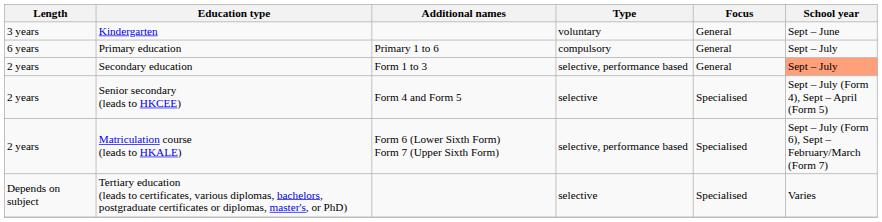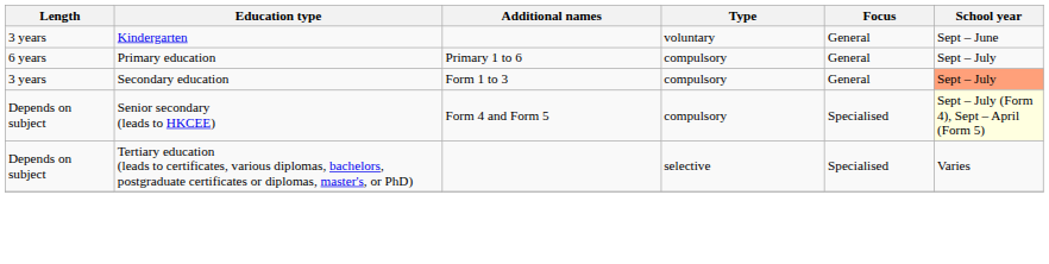 <table class="wikitable">
 <tr>
 <th width="10%">Length</th>
 <th width="30%">Education type</th>
 <th width="20%">Additional names</th>
 <th width="15%">Type</th>
 <th width="10%">Focus</th>
 <th width="10%">School year</th>
 </tr>
 <tr>
 <td>3 years</td>
 <td><a href='#'>Kindergarten</a></td>
 <td></td>
 <td>voluntary</td>
 <td>General</td>
 <td>Sept – June</td>
 </tr>
 <tr>
 <td>6 years</td>
 <td>Primary education</td>
 <td>Primary 1 to 6</td>
 <td>compulsory</td>
 <td>General</td>
 <td>Sept – July</td>
 </tr>
 <tr>
-<td>2 years</td>
+<td>3 years</td>
 <td>Secondary education</td>
 <td>Form 1 to 3</td>
-<td>selective, performance based</td>
+<td>compulsory</td>
 <td>General</td>
 <td style="background: lightsalmon;">Sept – July</td>
 </tr>
 <tr>
-<td>2 years</td>
+<td>Depends on subject</td>
 <td>Senior secondary <br>(leads to <a href='#'>HKCEE</a>)</td>
 <td>Form 4 and Form 5</td>
-<td>selective</td>
+<td>compulsory</td>
 <td>Specialised</td>
-<td>Sept – July (Form 4), Sept – April (Form 5)</td>
-</tr>
-<tr>
-<td>2 years</td>
-<td><a href='#'>Matriculation</a> course <br>(leads to <a href='#'>HKALE</a>)</td>
-<td>Form 6 (Lower Sixth Form)<br>Form 7 (Upper Sixth Form)</td>
-<td>selective, performance based</td>
-<td>Specialised</td>
-<td>Sept – July (Form 6), Sept – February/March (Form 7)</td>
+<td style="background: lightyellow;">Sept – July (Form 4), Sept – April (Form 5)</td>
 </tr>
 <tr>
 <td>Depends on subject</td>
 <td>Tertiary education <br>(leads to certificates, various diplomas, <a href='#'>bachelors</a>, postgraduate certificates or diplomas, <a href='#'>master's</a>, or PhD)</td>
 <td></td>
 <td>selective</td>
 <td>Specialised</td>
 <td>Varies</td>
 </tr>
 <tr>
 </tr>
 </table>
